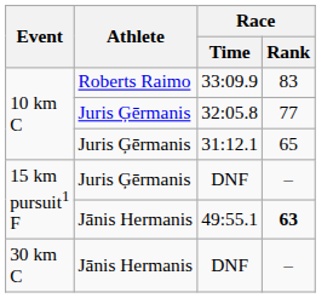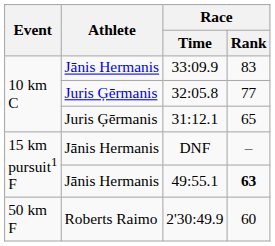 <table class="wikitable" border="1" style="font-size:90%">
 <tr>
 <th rowspan=2>Event</th>
 <th rowspan=2>Athlete</th>
 <th colspan=2>Race</th>
 </tr>
 <tr>
 <th>Time</th>
 <th>Rank</th>
 </tr>
 <tr>
 <td rowspan=3>10 km <br> C</td>
-<td><a href='#'>Roberts Raimo</a></td>
+<td><a href='#'>Jānis Hermanis</a></td>
 <td align=center>33:09.9</td>
 <td align=center>83</td>
 </tr>
 <tr>
 <td><a href='#'>Juris Ģērmanis</a></td>
 <td align=center>32:05.8</td>
 <td align=center>77</td>
 </tr>
 <tr>
 <td>Juris Ģērmanis</td>
 <td align=center>31:12.1</td>
 <td align=center>65</td>
 </tr>
 <tr>
 <td rowspan=2>15 km <br> pursuit<sup>1</sup> <br> F</td>
-<td>Juris Ģērmanis</td>
+<td>Jānis Hermanis</td>
 <td align=center>DNF</td>
 <td align=center>–</td>
 </tr>
 <tr>
 <td>Jānis Hermanis</td>
 <td align=center>49:55.1</td>
 <td align=center><strong>63</strong></td>
 </tr>
 <tr>
-<td>30 km <br> C</td>
-<td>Jānis Hermanis</td>
-<td align=center>DNF</td>
-<td align=center>–</td>
+<td>50 km <br> F</td>
+<td>Roberts Raimo</td>
+<td align=center>2'30:49.9</td>
+<td align=center>60</td>
 </tr>
 </table>
